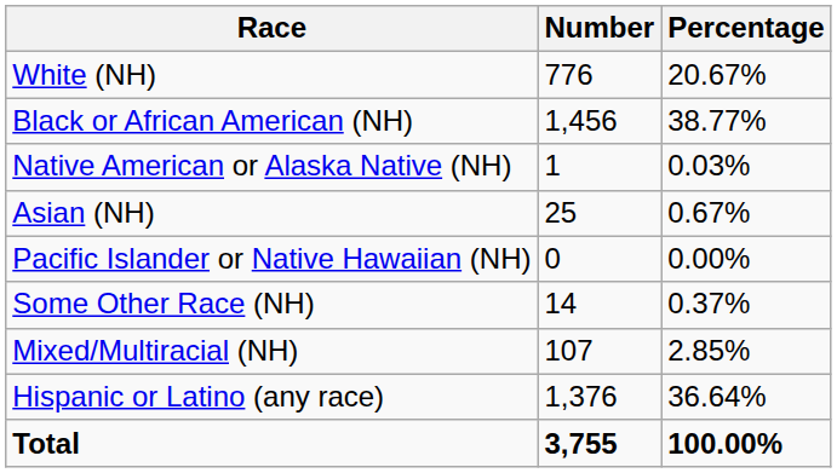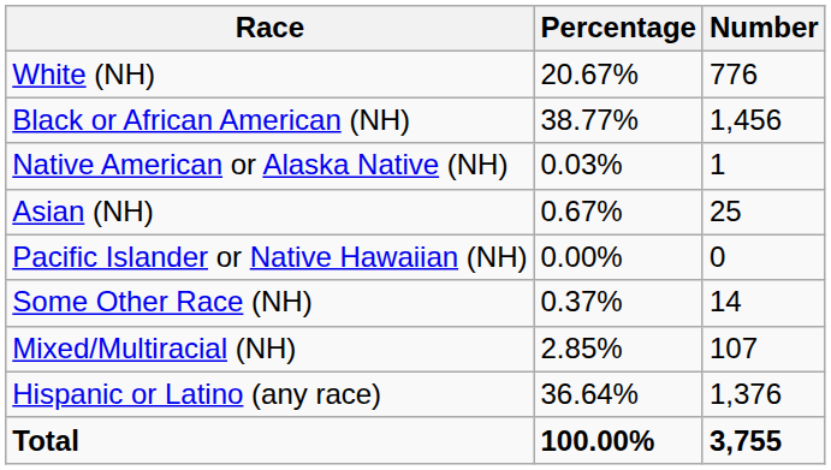 <table class="wikitable">
 <tr>
 <th>Race</th>
+<th>Percentage</th>
 <th>Number</th>
-<th>Percentage</th>
 </tr>
 <tr>
 <td><a href='#'>White</a> (NH)</td>
+<td>20.67%</td>
 <td>776</td>
-<td>20.67%</td>
 </tr>
 <tr>
 <td><a href='#'>Black or African American</a> (NH)</td>
+<td>38.77%</td>
 <td>1,456</td>
-<td>38.77%</td>
 </tr>
 <tr>
 <td><a href='#'>Native American</a> or <a href='#'>Alaska Native</a> (NH)</td>
+<td>0.03%</td>
 <td>1</td>
-<td>0.03%</td>
 </tr>
 <tr>
 <td><a href='#'>Asian</a> (NH)</td>
+<td>0.67%</td>
 <td>25</td>
-<td>0.67%</td>
 </tr>
 <tr>
 <td><a href='#'>Pacific Islander</a> or <a href='#'>Native Hawaiian</a> (NH)</td>
+<td>0.00%</td>
 <td>0</td>
-<td>0.00%</td>
 </tr>
 <tr>
 <td><a href='#'>Some Other Race</a> (NH)</td>
+<td>0.37%</td>
 <td>14</td>
-<td>0.37%</td>
 </tr>
 <tr>
 <td><a href='#'>Mixed/Multiracial</a> (NH)</td>
+<td>2.85%</td>
 <td>107</td>
-<td>2.85%</td>
 </tr>
 <tr>
 <td><a href='#'>Hispanic or Latino</a> (any race)</td>
+<td>36.64%</td>
 <td>1,376</td>
-<td>36.64%</td>
 </tr>
 <tr>
 <td><strong>Total</strong></td>
+<td><strong>100.00%</strong></td>
 <td><strong>3,755</strong></td>
-<td><strong>100.00%</strong></td>
 </tr>
 </table>
